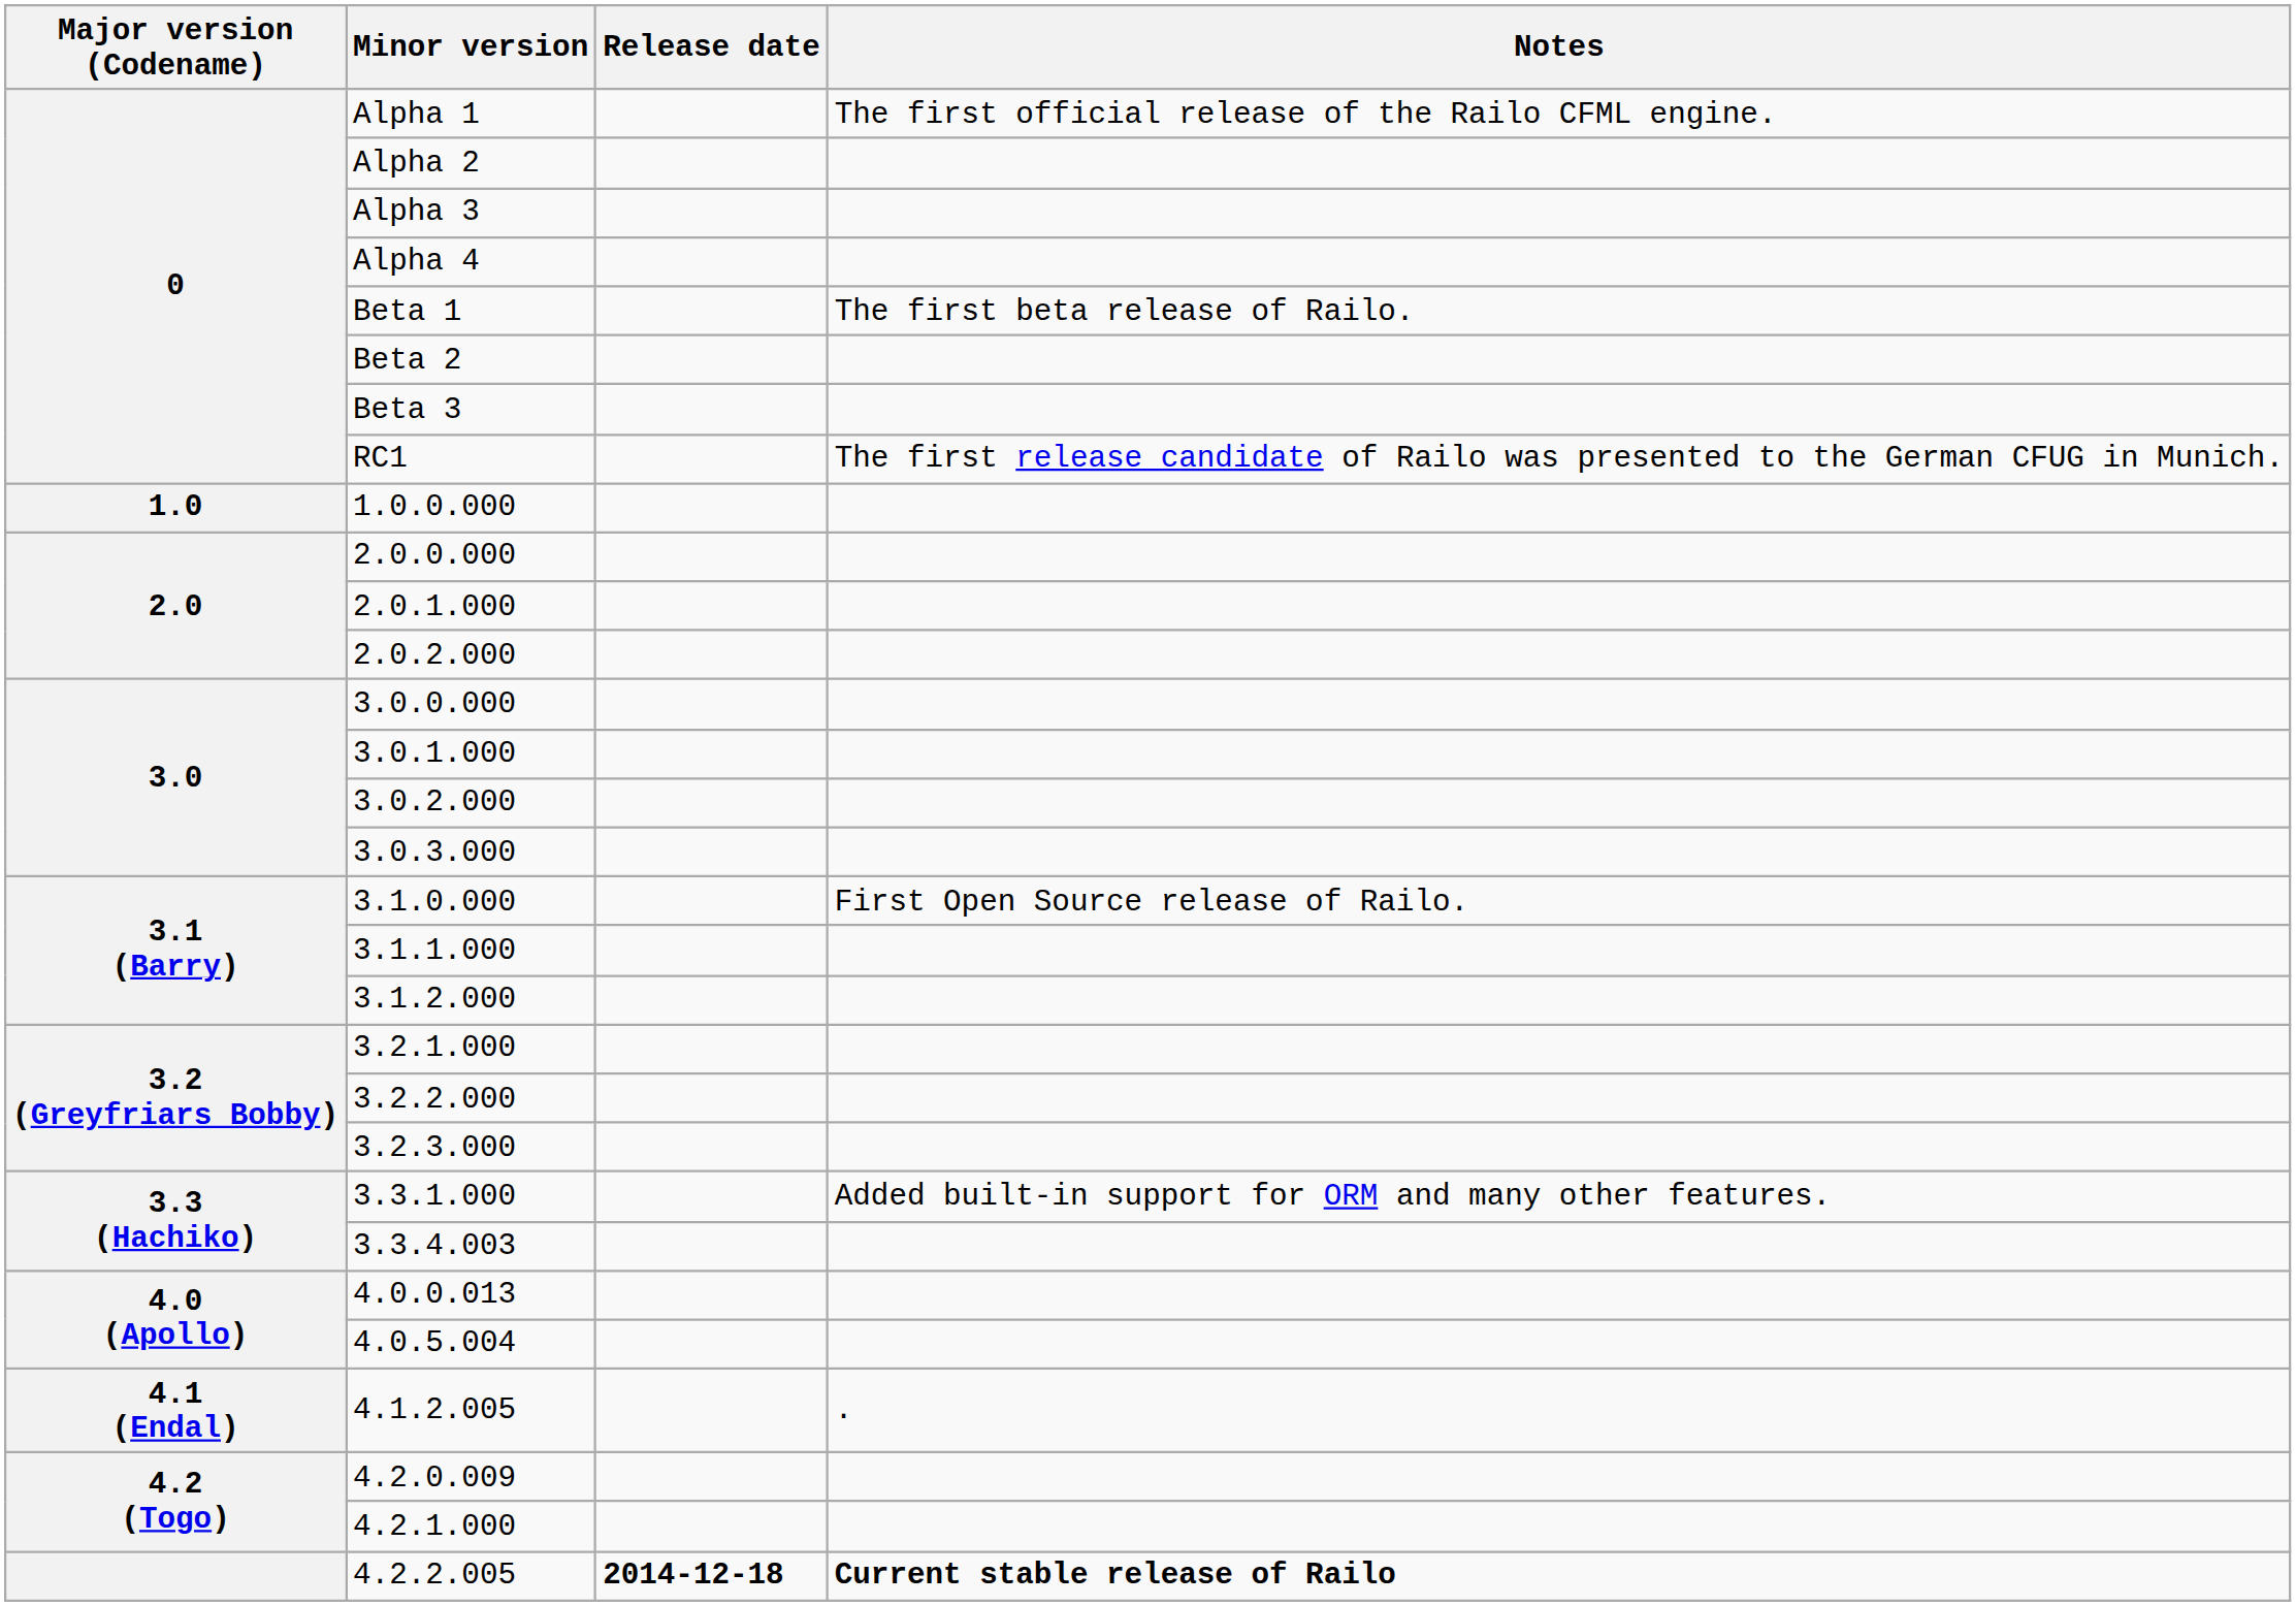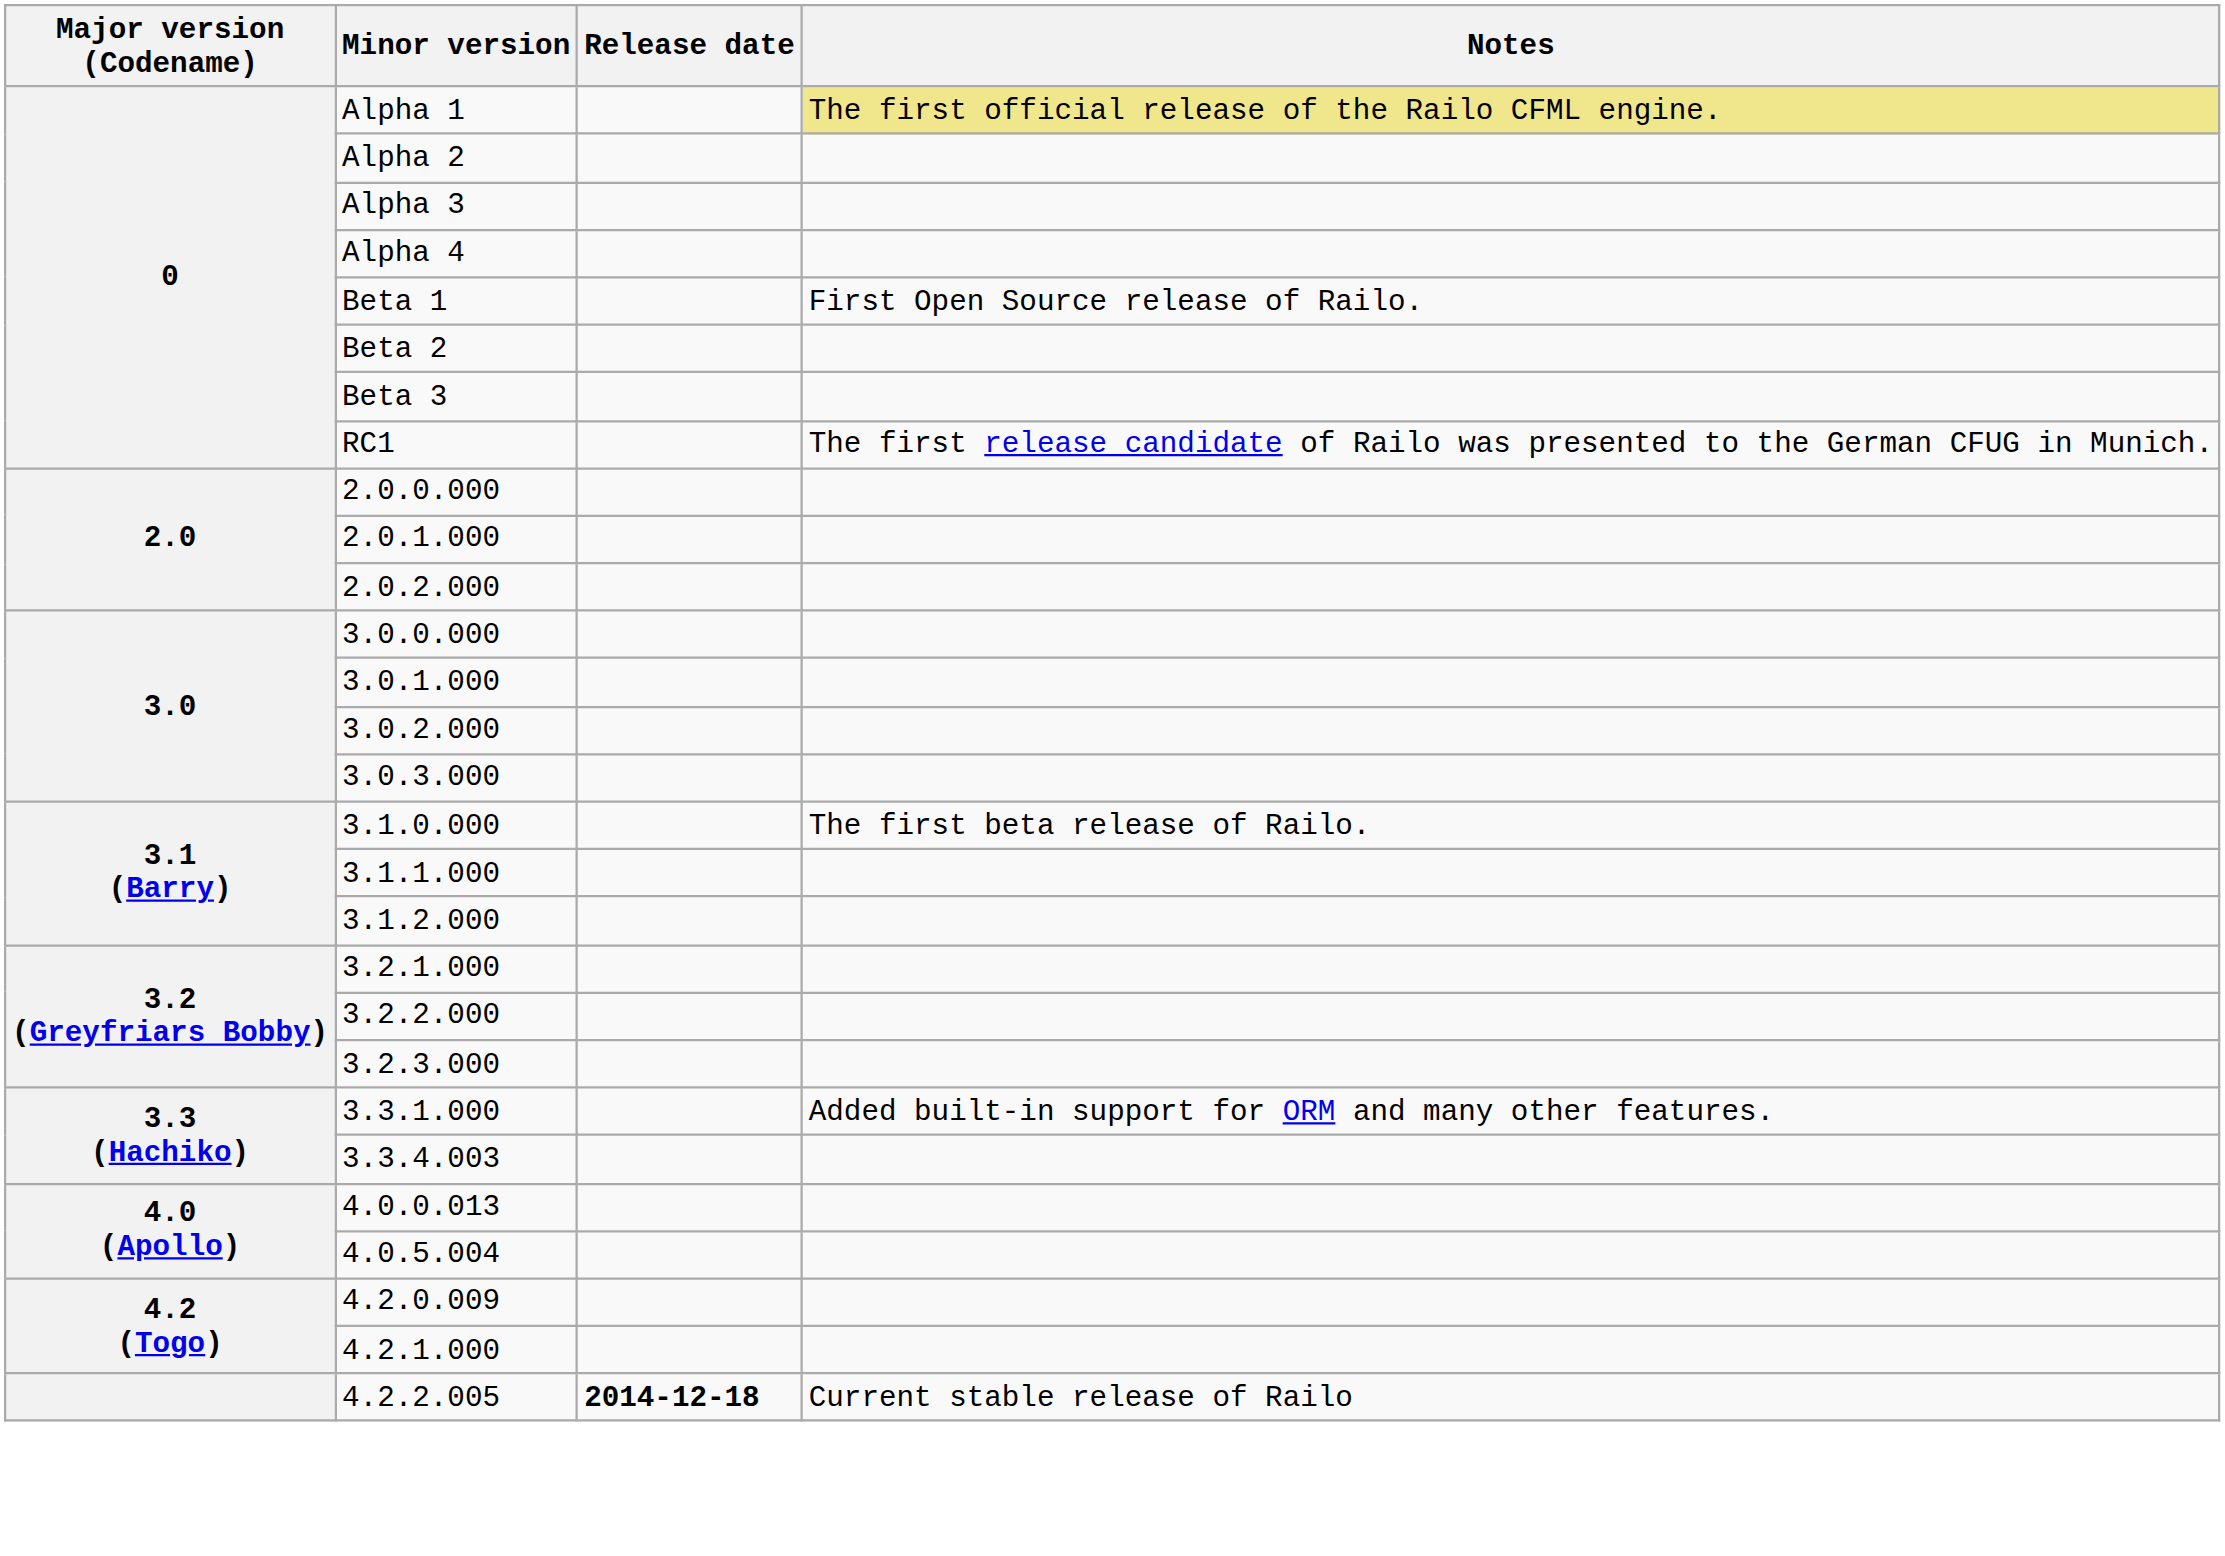 <table class="wikitable">
 <tr>
 <th>Major version<br>(Codename)</th>
 <th>Minor version</th>
 <th>Release date</th>
 <th>Notes</th>
 </tr>
 <tr>
 <th rowspan="8">0</th>
 <td>Alpha 1</td>
 <td></td>
-<td>The first official release of the Railo CFML engine.</td>
+<td style="background: khaki;">The first official release of the Railo CFML engine.</td>
 </tr>
 <tr>
 <td>Alpha 2</td>
 <td></td>
 <td></td>
 </tr>
 <tr>
 <td>Alpha 3</td>
 <td></td>
 <td></td>
 </tr>
 <tr>
 <td>Alpha 4</td>
 <td></td>
 <td></td>
 </tr>
 <tr>
 <td>Beta 1</td>
 <td></td>
-<td>The first beta release of Railo.</td>
+<td>First Open Source release of Railo.</td>
 </tr>
 <tr>
 <td>Beta 2</td>
 <td></td>
 <td></td>
 </tr>
 <tr>
 <td>Beta 3</td>
 <td></td>
 <td></td>
 </tr>
 <tr>
 <td>RC1</td>
 <td></td>
 <td>The first <a href='#'>release candidate</a> of Railo was presented to the German CFUG in Munich.</td>
-</tr>
-<tr>
-<th>1.0</th>
-<td>1.0.0.000</td>
-<td></td>
-<td></td>
 </tr>
 <tr>
 <th rowspan="3">2.0</th>
 <td>2.0.0.000</td>
 <td></td>
 <td></td>
 </tr>
 <tr>
 <td>2.0.1.000</td>
 <td></td>
 <td></td>
 </tr>
 <tr>
 <td>2.0.2.000</td>
 <td></td>
 <td></td>
 </tr>
 <tr>
 <th rowspan="4">3.0</th>
 <td>3.0.0.000</td>
 <td></td>
 <td></td>
 </tr>
 <tr>
 <td>3.0.1.000</td>
 <td></td>
 <td></td>
 </tr>
 <tr>
 <td>3.0.2.000</td>
 <td></td>
 <td></td>
 </tr>
 <tr>
 <td>3.0.3.000</td>
 <td></td>
 <td></td>
 </tr>
 <tr>
 <th rowspan="3">3.1<br>(<a href='#'>Barry</a>)</th>
 <td>3.1.0.000</td>
 <td></td>
-<td>First Open Source release of Railo.</td>
+<td>The first beta release of Railo.</td>
 </tr>
 <tr>
 <td>3.1.1.000</td>
 <td></td>
 <td></td>
 </tr>
 <tr>
 <td>3.1.2.000</td>
 <td></td>
 <td></td>
 </tr>
 <tr>
 <th rowspan="3">3.2<br>(<a href='#'>Greyfriars Bobby</a>)</th>
 <td>3.2.1.000</td>
 <td></td>
 <td></td>
 </tr>
 <tr>
 <td>3.2.2.000</td>
 <td></td>
 <td></td>
 </tr>
 <tr>
 <td>3.2.3.000</td>
 <td></td>
 <td></td>
 </tr>
 <tr>
 <th rowspan="2">3.3<br>(<a href='#'>Hachiko</a>)</th>
 <td>3.3.1.000</td>
 <td></td>
 <td>Added built-in support for <a href='#'>ORM</a> and many other features.</td>
 </tr>
 <tr>
 <td>3.3.4.003</td>
 <td></td>
 <td></td>
 </tr>
 <tr>
 <th rowspan="2">4.0<br>(<a href='#'>Apollo</a>)</th>
 <td>4.0.0.013</td>
 <td></td>
 <td></td>
 </tr>
 <tr>
 <td>4.0.5.004</td>
 <td></td>
 <td></td>
 </tr>
 <tr>
-<th>4.1<br>(<a href='#'>Endal</a>)</th>
-<td>4.1.2.005</td>
-<td></td>
-<td>.</td>
-</tr>
-<tr>
 <th rowspan="2">4.2<br>(<a href='#'>Togo</a>)</th>
 <td>4.2.0.009</td>
 <td></td>
 <td></td>
 </tr>
 <tr>
 <td>4.2.1.000</td>
 <td></td>
 <td></td>
 </tr>
 <tr>
 <th></th>
 <td>4.2.2.005</td>
 <td><strong>2014-12-18</strong></td>
-<td><strong>Current stable release of Railo</strong></td>
+<td>Current stable release of Railo</td>
 </tr>
 </table>
